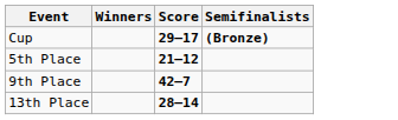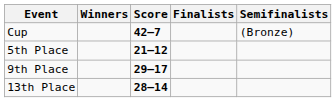 <table class="wikitable">
 <tr>
 <th>Event</th>
 <th>Winners</th>
 <th>Score</th>
+<th>Finalists</th>
 <th>Semifinalists</th>
 </tr>
 <tr>
 <td>Cup</td>
 <td><strong></strong></td>
-<td><strong>29–17</strong></td>
-<td><strong> (Bronze)<br></strong></td>
+<td><strong>42–7</strong></td>
+<td></td>
+<td> (Bronze)<br></td>
 </tr>
 <tr>
 <td>5th Place</td>
 <td><strong></strong></td>
 <td><strong>21–12</strong></td>
+<td></td>
 <td><br></td>
 </tr>
 <tr>
 <td>9th Place</td>
 <td><strong></strong></td>
-<td><strong>42–7</strong></td>
+<td><strong>29–17</strong></td>
+<td></td>
 <td><br></td>
 </tr>
 <tr>
 <td>13th Place</td>
 <td><strong></strong></td>
 <td><strong>28–14</strong></td>
+<td></td>
 <td><br></td>
 </tr>
 </table>
